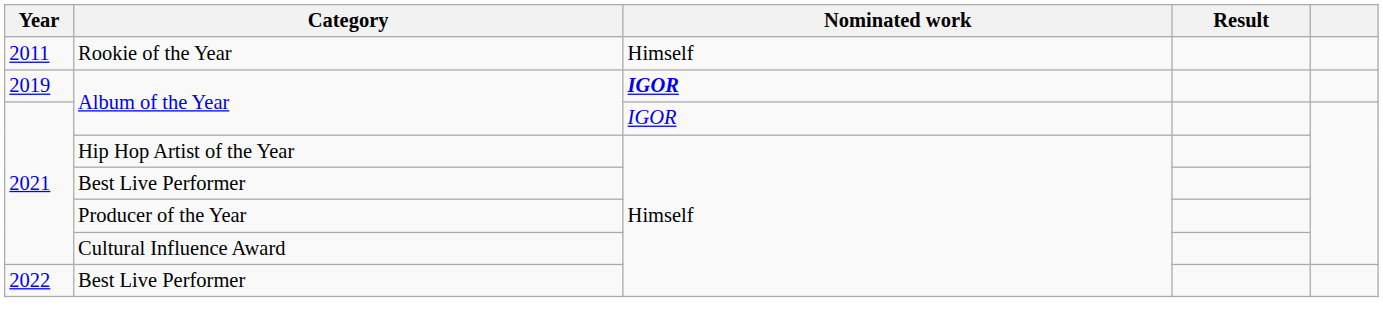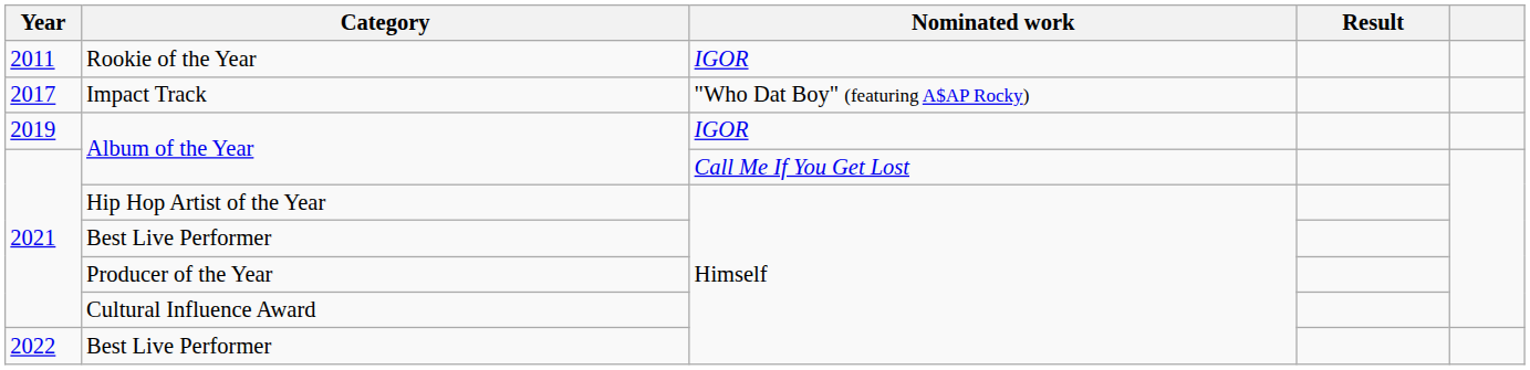 <table class="wikitable" style="width:85%;">
 <tr>
 <th width=5%>Year</th>
 <th style="width:40%;">Category</th>
 <th style="width:40%;">Nominated work</th>
 <th style="width:10%;">Result</th>
 <th width=5%></th>
 </tr>
 <tr>
 <td><a href='#'>2011</a></td>
 <td>Rookie of the Year</td>
-<td>Himself</td>
+<td><em><a href='#'>IGOR</a></em></td>
+<td></td>
+<td align="center"></td>
+</tr>
+<tr>
+<td><a href='#'>2017</a></td>
+<td>Impact Track</td>
+<td>"Who Dat Boy" <small>(featuring <a href='#'>A$AP Rocky</a>)</small></td>
 <td></td>
 <td align="center"></td>
 </tr>
 <tr>
 <td><a href='#'>2019</a></td>
 <td rowspan="2"><a href='#'>Album of the Year</a></td>
-<td><strong><em><a href='#'>IGOR</a></em></strong></td>
+<td><em><a href='#'>IGOR</a></em></td>
 <td></td>
 <td align="center"></td>
 </tr>
 <tr>
 <td rowspan="5"><a href='#'>2021</a></td>
-<td><em><a href='#'>IGOR</a></em></td>
+<td><em><a href='#'>Call Me If You Get Lost</a></em></td>
 <td></td>
 <td align="center" rowspan="5"></td>
 </tr>
 <tr>
 <td>Hip Hop Artist of the Year</td>
 <td rowspan="5">Himself</td>
 <td></td>
 </tr>
 <tr>
 <td>Best Live Performer</td>
 <td></td>
 </tr>
 <tr>
 <td>Producer of the Year</td>
 <td></td>
 </tr>
 <tr>
 <td>Cultural Influence Award</td>
 <td></td>
 </tr>
 <tr>
 <td><a href='#'>2022</a></td>
 <td>Best Live Performer</td>
 <td></td>
 <td align="center"></td>
 </tr>
 </table>
